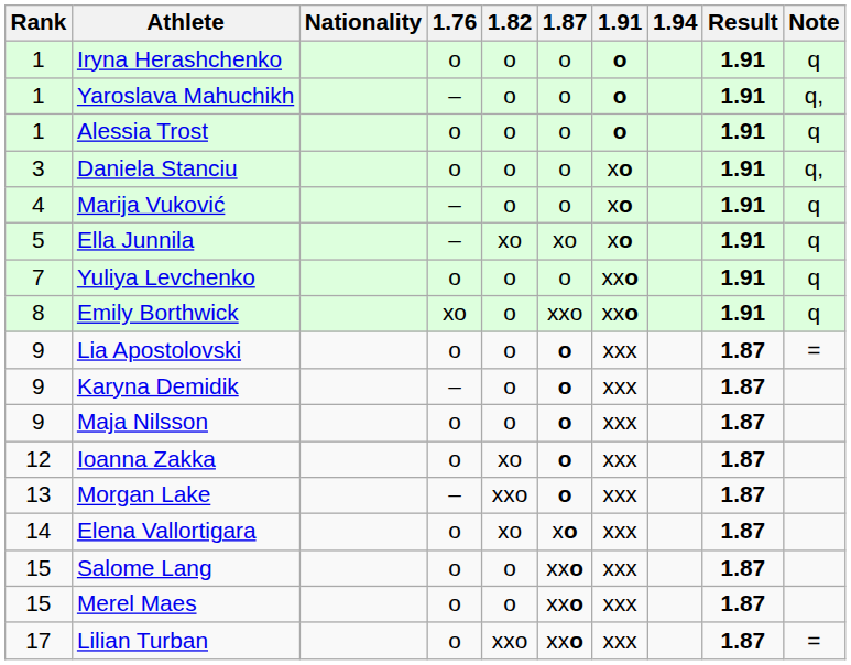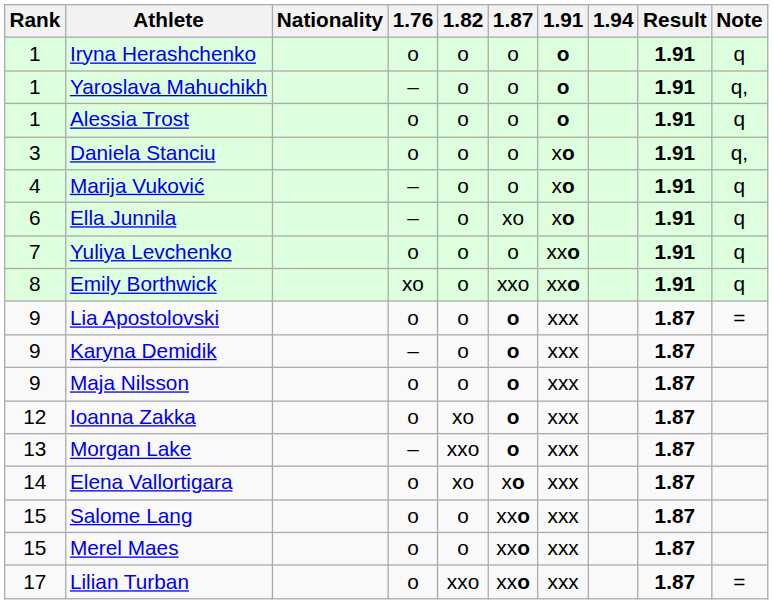 <table class="wikitable sortable" style="text-align:center">
 <tr>
 <th>Rank</th>
 <th>Athlete</th>
 <th>Nationality</th>
 <th>1.76</th>
 <th>1.82</th>
 <th>1.87</th>
 <th>1.91</th>
 <th>1.94</th>
 <th>Result</th>
 <th>Note</th>
 </tr>
 <tr bgcolor=ddffdd>
 <td>1</td>
 <td align=left><a href='#'>Iryna Herashchenko</a></td>
 <td align=left></td>
 <td>o</td>
 <td>o</td>
 <td>o</td>
 <td><strong>o</strong></td>
 <td></td>
 <td><strong>1.91</strong></td>
 <td>q</td>
 </tr>
 <tr bgcolor=ddffdd>
 <td>1</td>
 <td align=left><a href='#'>Yaroslava Mahuchikh</a></td>
 <td align=left></td>
 <td>–</td>
 <td>o</td>
 <td>o</td>
 <td><strong>o</strong></td>
 <td></td>
 <td><strong>1.91</strong></td>
 <td>q, </td>
 </tr>
 <tr bgcolor=ddffdd>
 <td>1</td>
 <td align=left><a href='#'>Alessia Trost</a></td>
 <td align=left></td>
 <td>o</td>
 <td>o</td>
 <td>o</td>
 <td><strong>o</strong></td>
 <td></td>
 <td><strong>1.91</strong></td>
 <td>q</td>
 </tr>
 <tr bgcolor=ddffdd>
 <td>3</td>
 <td align=left><a href='#'>Daniela Stanciu</a></td>
 <td align=left></td>
 <td>o</td>
 <td>o</td>
 <td>o</td>
 <td>x<strong>o</strong></td>
 <td></td>
 <td><strong>1.91</strong></td>
 <td>q, </td>
 </tr>
 <tr bgcolor=ddffdd>
 <td>4</td>
 <td align=left><a href='#'>Marija Vuković</a></td>
 <td align=left></td>
 <td>–</td>
 <td>o</td>
 <td>o</td>
 <td>x<strong>o</strong></td>
 <td></td>
 <td><strong>1.91</strong></td>
 <td>q</td>
 </tr>
 <tr bgcolor=ddffdd>
-<td>5</td>
+<td>6</td>
 <td align=left><a href='#'>Ella Junnila</a></td>
 <td align=left></td>
 <td>–</td>
-<td>xo</td>
+<td>o</td>
 <td>xo</td>
 <td>x<strong>o</strong></td>
 <td></td>
 <td><strong>1.91</strong></td>
 <td>q</td>
 </tr>
 <tr bgcolor=ddffdd>
 <td>7</td>
 <td align=left><a href='#'>Yuliya Levchenko</a></td>
 <td align=left></td>
 <td>o</td>
 <td>o</td>
 <td>o</td>
 <td>xx<strong>o</strong></td>
 <td></td>
 <td><strong>1.91</strong></td>
 <td>q</td>
 </tr>
 <tr bgcolor=ddffdd>
 <td>8</td>
 <td align=left><a href='#'>Emily Borthwick</a></td>
 <td align=left></td>
 <td>xo</td>
 <td>o</td>
 <td>xxo</td>
 <td>xx<strong>o</strong></td>
 <td></td>
 <td><strong>1.91</strong></td>
 <td>q</td>
 </tr>
 <tr>
 <td>9</td>
 <td align=left><a href='#'>Lia Apostolovski</a></td>
 <td align=left></td>
 <td>o</td>
 <td>o</td>
 <td><strong>o</strong></td>
 <td>xxx</td>
 <td></td>
 <td><strong>1.87</strong></td>
 <td>=</td>
 </tr>
 <tr>
 <td>9</td>
 <td align=left><a href='#'>Karyna Demidik</a></td>
 <td align=left></td>
 <td>–</td>
 <td>o</td>
 <td><strong>o</strong></td>
 <td>xxx</td>
 <td></td>
 <td><strong>1.87</strong></td>
 <td></td>
 </tr>
 <tr>
 <td>9</td>
 <td align=left><a href='#'>Maja Nilsson</a></td>
 <td align=left></td>
 <td>o</td>
 <td>o</td>
 <td><strong>o</strong></td>
 <td>xxx</td>
 <td></td>
 <td><strong>1.87</strong></td>
 <td></td>
 </tr>
 <tr>
 <td>12</td>
 <td align=left><a href='#'>Ioanna Zakka</a></td>
 <td align=left></td>
 <td>o</td>
 <td>xo</td>
 <td><strong>o</strong></td>
 <td>xxx</td>
 <td></td>
 <td><strong>1.87</strong></td>
 <td></td>
 </tr>
 <tr>
 <td>13</td>
 <td align=left><a href='#'>Morgan Lake</a></td>
 <td align=left></td>
 <td>–</td>
 <td>xxo</td>
 <td><strong>o</strong></td>
 <td>xxx</td>
 <td></td>
 <td><strong>1.87</strong></td>
 <td></td>
 </tr>
 <tr>
 <td>14</td>
 <td align=left><a href='#'>Elena Vallortigara</a></td>
 <td align=left></td>
 <td>o</td>
 <td>xo</td>
 <td>x<strong>o</strong></td>
 <td>xxx</td>
 <td></td>
 <td><strong>1.87</strong></td>
 <td></td>
 </tr>
 <tr>
 <td>15</td>
 <td align=left><a href='#'>Salome Lang</a></td>
 <td align=left></td>
 <td>o</td>
 <td>o</td>
 <td>xx<strong>o</strong></td>
 <td>xxx</td>
 <td></td>
 <td><strong>1.87</strong></td>
 <td></td>
 </tr>
 <tr>
 <td>15</td>
 <td align=left><a href='#'>Merel Maes</a></td>
 <td align=left></td>
 <td>o</td>
 <td>o</td>
 <td>xx<strong>o</strong></td>
 <td>xxx</td>
 <td></td>
 <td><strong>1.87</strong></td>
 <td></td>
 </tr>
 <tr>
 <td>17</td>
 <td align=left><a href='#'>Lilian Turban</a></td>
 <td align=left></td>
 <td>o</td>
 <td>xxo</td>
 <td>xx<strong>o</strong></td>
 <td>xxx</td>
 <td></td>
 <td><strong>1.87</strong></td>
 <td>=</td>
 </tr>
 </table>
